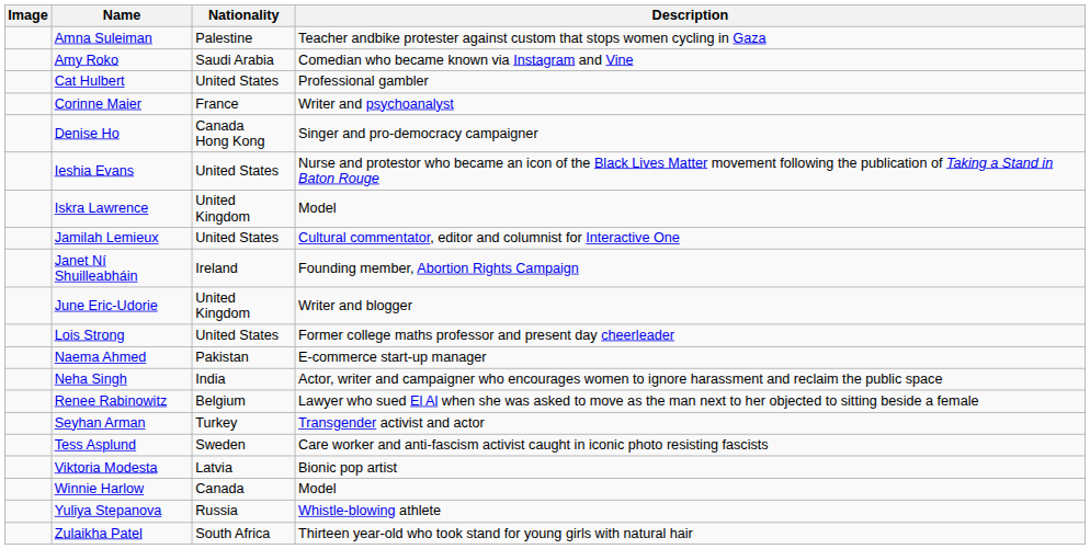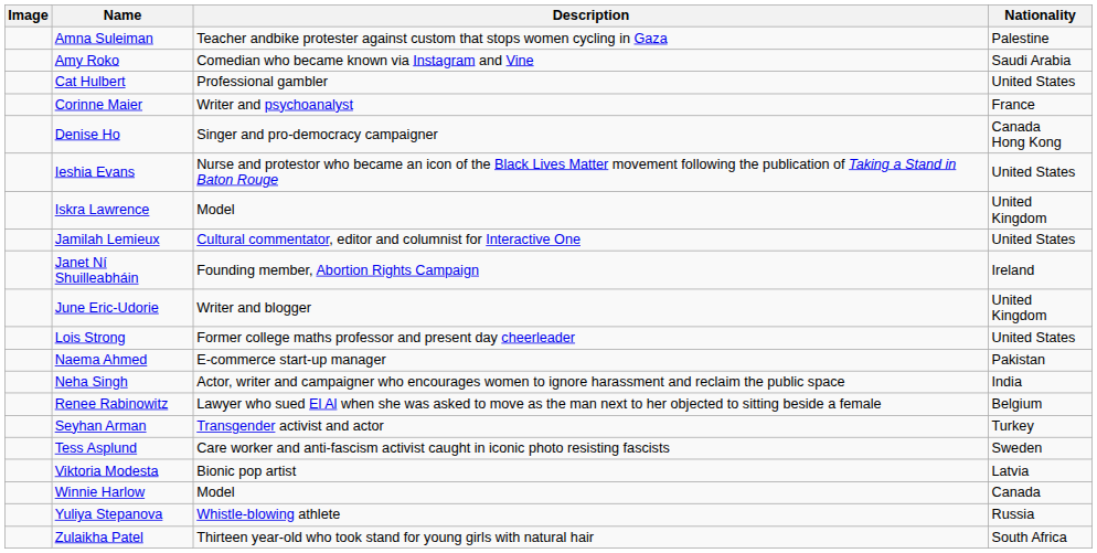 <table class="wikitable sortable">
 <tr>
 <th>Image</th>
 <th>Name</th>
+<th>Description</th>
 <th>Nationality</th>
-<th>Description</th>
 </tr>
 <tr>
 <td></td>
 <td><a href='#'>Amna Suleiman</a></td>
+<td>Teacher andbike protester against custom that stops women cycling in <a href='#'>Gaza</a></td>
 <td>Palestine</td>
-<td>Teacher andbike protester against custom that stops women cycling in <a href='#'>Gaza</a></td>
 </tr>
 <tr>
 <td></td>
 <td><a href='#'>Amy Roko</a></td>
+<td>Comedian who became known via <a href='#'>Instagram</a> and <a href='#'>Vine</a></td>
 <td>Saudi Arabia</td>
-<td>Comedian who became known via <a href='#'>Instagram</a> and <a href='#'>Vine</a></td>
 </tr>
 <tr>
 <td></td>
 <td><a href='#'>Cat Hulbert</a></td>
+<td>Professional gambler</td>
 <td>United States</td>
-<td>Professional gambler</td>
 </tr>
 <tr>
 <td></td>
 <td><a href='#'>Corinne Maier</a></td>
+<td>Writer and <a href='#'>psychoanalyst</a></td>
 <td>France</td>
-<td>Writer and <a href='#'>psychoanalyst</a></td>
 </tr>
 <tr>
 <td></td>
 <td><a href='#'>Denise Ho</a></td>
+<td>Singer and pro-democracy campaigner</td>
 <td>Canada<br>Hong Kong</td>
-<td>Singer and pro-democracy campaigner</td>
 </tr>
 <tr>
 <td></td>
 <td><a href='#'>Ieshia Evans</a></td>
+<td>Nurse and protestor who became an icon of the <a href='#'>Black Lives Matter</a> movement following the publication of <em><a href='#'>Taking a Stand in Baton Rouge</a></em></td>
 <td>United States</td>
-<td>Nurse and protestor who became an icon of the <a href='#'>Black Lives Matter</a> movement following the publication of <em><a href='#'>Taking a Stand in Baton Rouge</a></em></td>
 </tr>
 <tr>
 <td></td>
 <td><a href='#'>Iskra Lawrence</a></td>
+<td>Model</td>
 <td>United Kingdom</td>
-<td>Model</td>
 </tr>
 <tr>
 <td></td>
 <td><a href='#'>Jamilah Lemieux</a></td>
+<td><a href='#'>Cultural commentator</a>, editor and columnist for <a href='#'>Interactive One</a></td>
 <td>United States</td>
-<td><a href='#'>Cultural commentator</a>, editor and columnist for <a href='#'>Interactive One</a></td>
 </tr>
 <tr>
 <td></td>
 <td><a href='#'>Janet Ní Shuilleabháin</a></td>
+<td>Founding member, <a href='#'>Abortion Rights Campaign</a></td>
 <td>Ireland</td>
-<td>Founding member, <a href='#'>Abortion Rights Campaign</a></td>
 </tr>
 <tr>
 <td></td>
 <td><a href='#'>June Eric-Udorie</a></td>
+<td>Writer and blogger</td>
 <td>United Kingdom</td>
-<td>Writer and blogger</td>
 </tr>
 <tr>
 <td></td>
 <td><a href='#'>Lois Strong</a></td>
+<td>Former college maths professor and present day <a href='#'>cheerleader</a></td>
 <td>United States</td>
-<td>Former college maths professor and present day <a href='#'>cheerleader</a></td>
 </tr>
 <tr>
 <td></td>
 <td><a href='#'>Naema Ahmed</a></td>
+<td>E-commerce start-up manager</td>
 <td>Pakistan</td>
-<td>E-commerce start-up manager</td>
 </tr>
 <tr>
 <td></td>
 <td><a href='#'>Neha Singh</a></td>
+<td>Actor, writer and campaigner who encourages women to ignore harassment and reclaim the public space</td>
 <td>India</td>
-<td>Actor, writer and campaigner who encourages women to ignore harassment and reclaim the public space</td>
 </tr>
 <tr>
 <td></td>
 <td><a href='#'>Renee Rabinowitz</a></td>
+<td>Lawyer who sued <a href='#'>El Al</a> when she was asked to move as the man next to her objected to sitting beside a female</td>
 <td>Belgium</td>
-<td>Lawyer who sued <a href='#'>El Al</a> when she was asked to move as the man next to her objected to sitting beside a female</td>
 </tr>
 <tr>
 <td></td>
 <td><a href='#'>Seyhan Arman</a></td>
+<td><a href='#'>Transgender</a> activist and actor</td>
 <td>Turkey</td>
-<td><a href='#'>Transgender</a> activist and actor</td>
 </tr>
 <tr>
 <td></td>
 <td><a href='#'>Tess Asplund</a></td>
+<td>Care worker and anti-fascism activist caught in iconic photo resisting fascists</td>
 <td>Sweden</td>
-<td>Care worker and anti-fascism activist caught in iconic photo resisting fascists</td>
 </tr>
 <tr>
 <td></td>
 <td><a href='#'>Viktoria Modesta</a></td>
+<td>Bionic pop artist</td>
 <td>Latvia</td>
-<td>Bionic pop artist</td>
 </tr>
 <tr>
 <td></td>
 <td><a href='#'>Winnie Harlow</a></td>
+<td>Model</td>
 <td>Canada</td>
-<td>Model</td>
 </tr>
 <tr>
 <td></td>
 <td><a href='#'>Yuliya Stepanova</a></td>
+<td><a href='#'>Whistle-blowing</a> athlete</td>
 <td>Russia</td>
-<td><a href='#'>Whistle-blowing</a> athlete</td>
 </tr>
 <tr>
 <td></td>
 <td><a href='#'>Zulaikha Patel</a></td>
+<td>Thirteen year-old who took stand for young girls with natural hair</td>
 <td>South Africa</td>
-<td>Thirteen year-old who took stand for young girls with natural hair</td>
 </tr>
 </table>
